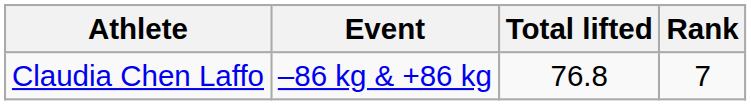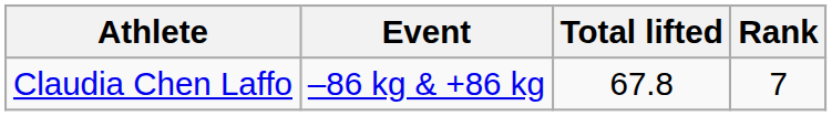 <table class="wikitable" style="font-size:90%">
 <tr>
 <th>Athlete</th>
 <th>Event</th>
 <th>Total lifted</th>
 <th>Rank</th>
 </tr>
 <tr align=center>
 <td align=left><a href='#'>Claudia Chen Laffo</a></td>
 <td align=left><a href='#'>–86 kg & +86 kg</a></td>
-<td>76.8</td>
+<td>67.8</td>
 <td>7</td>
 </tr>
 </table>
